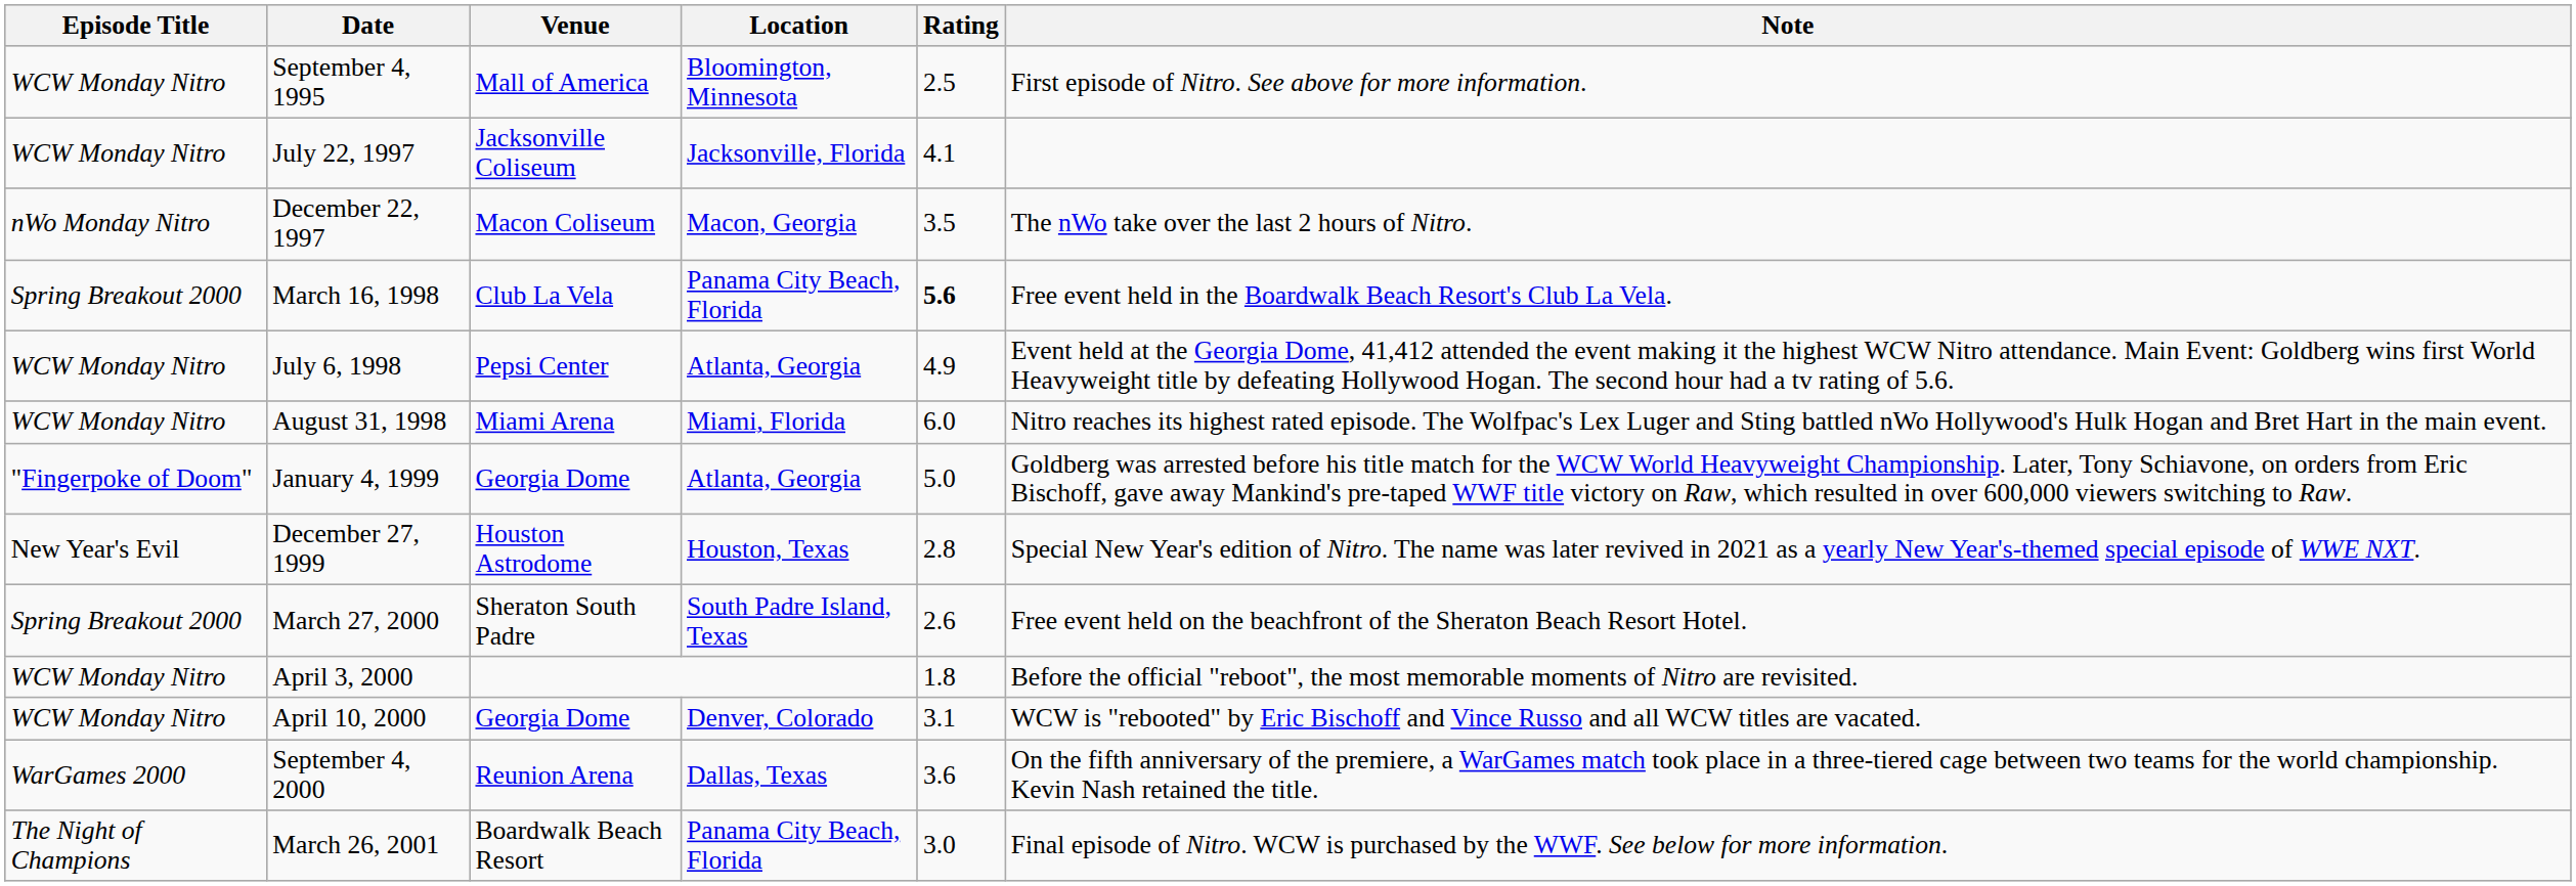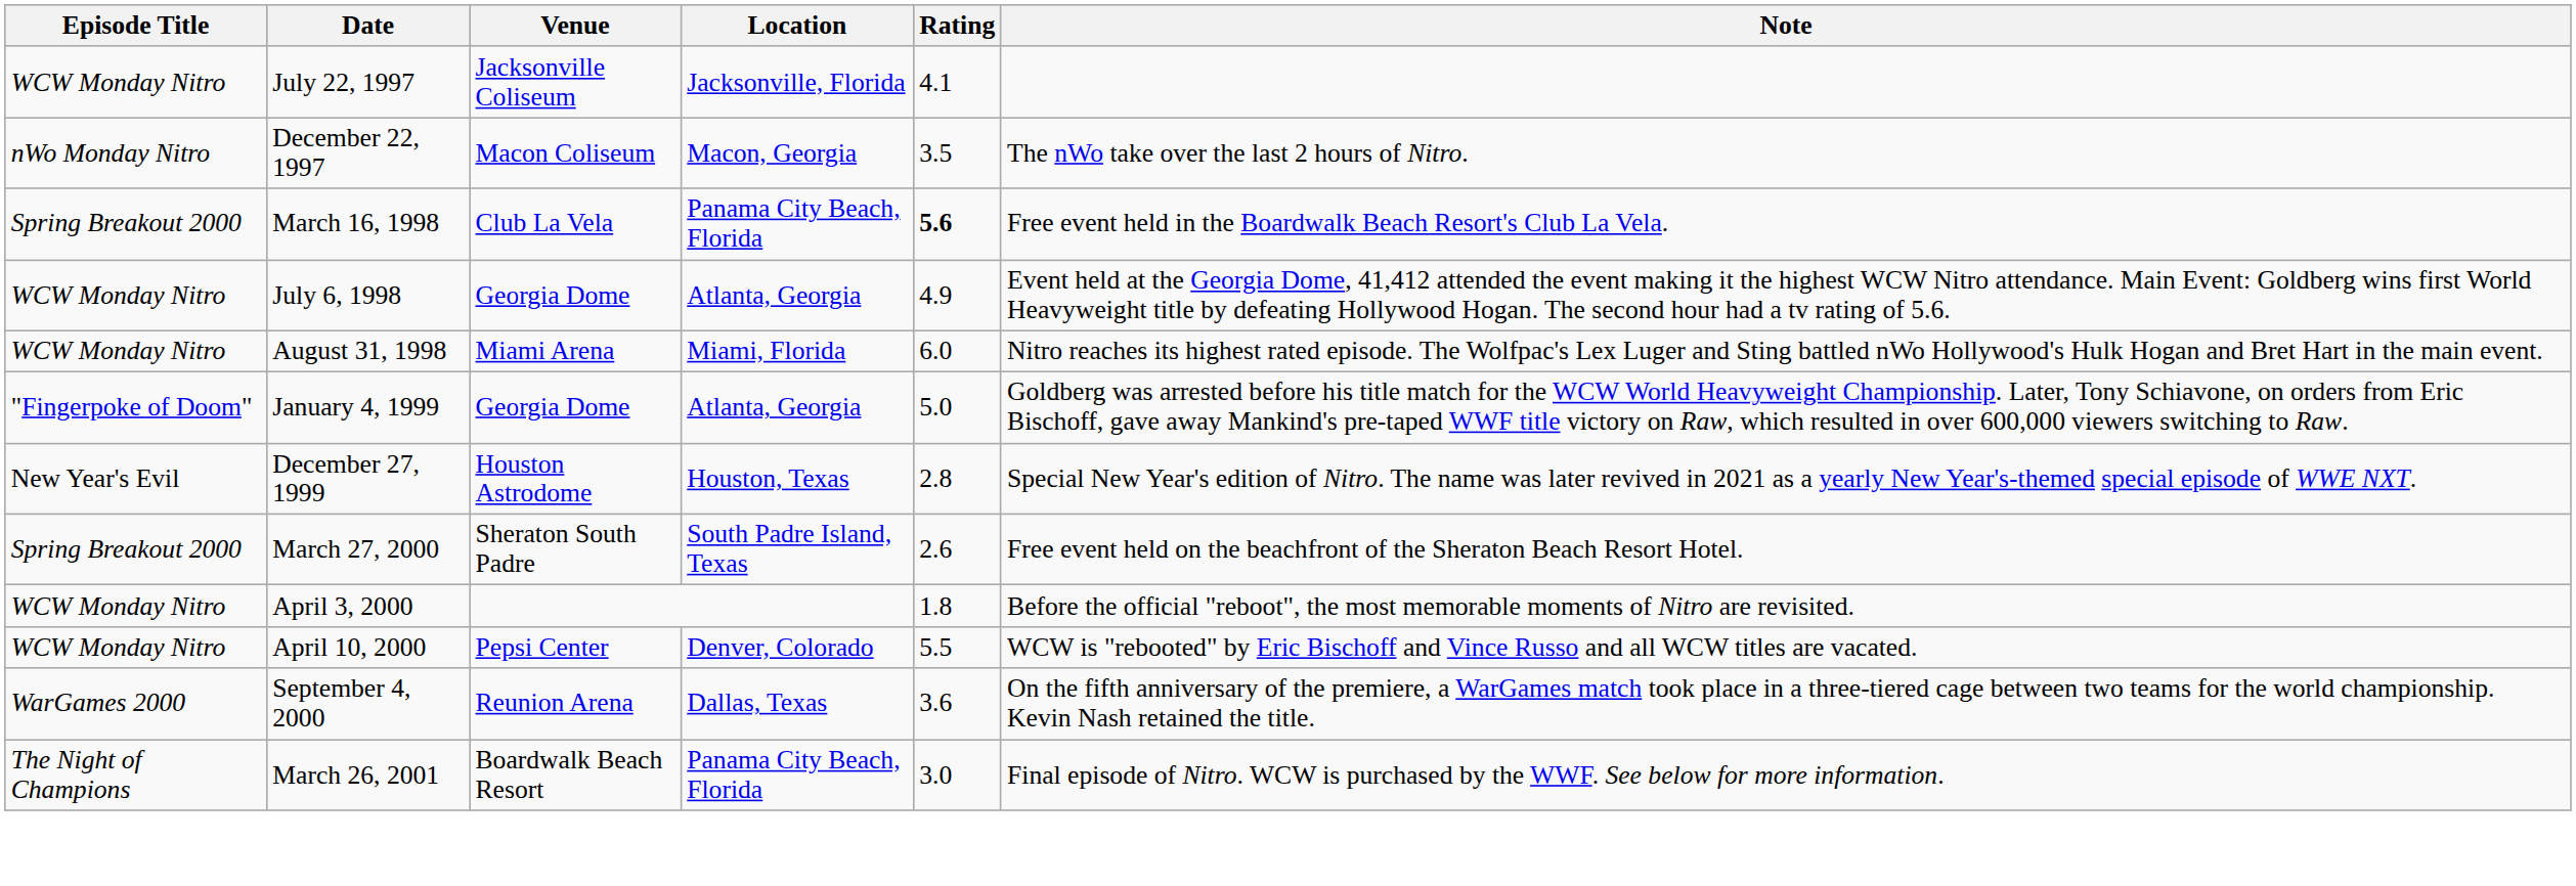 <table class="wikitable sortable" font-size="85%">
 <tr>
 <th>Episode Title</th>
 <th>Date</th>
 <th>Venue</th>
 <th>Location</th>
 <th>Rating</th>
 <th>Note</th>
-</tr>
-<tr>
-<td><em>WCW Monday Nitro</em></td>
-<td>September 4, 1995</td>
-<td><a href='#'>Mall of America</a></td>
-<td><a href='#'>Bloomington, Minnesota</a></td>
-<td>2.5</td>
-<td>First episode of <em>Nitro</em>. <em>See above for more information</em>.</td>
 </tr>
 <tr>
 <td><em>WCW Monday Nitro</em></td>
 <td>July 22, 1997</td>
 <td><a href='#'>Jacksonville Coliseum</a></td>
 <td><a href='#'>Jacksonville, Florida</a></td>
 <td>4.1</td>
 <td></td>
 </tr>
 <tr>
 <td><em>nWo Monday Nitro</em></td>
 <td>December 22, 1997</td>
 <td><a href='#'>Macon Coliseum</a></td>
 <td><a href='#'>Macon, Georgia</a></td>
 <td>3.5</td>
 <td>The <a href='#'>nWo</a> take over the last 2 hours of <em>Nitro</em>.</td>
 </tr>
 <tr>
 <td><em>Spring Breakout 2000</em></td>
 <td>March 16, 1998</td>
 <td><a href='#'>Club La Vela</a></td>
 <td><a href='#'>Panama City Beach, Florida</a></td>
 <td><strong>5.6</strong></td>
 <td>Free event held in the <a href='#'>Boardwalk Beach Resort's Club La Vela</a>.</td>
 </tr>
 <tr>
 <td><em>WCW Monday Nitro</em></td>
 <td>July 6, 1998</td>
-<td><a href='#'>Pepsi Center</a></td>
+<td><a href='#'>Georgia Dome</a></td>
 <td><a href='#'>Atlanta, Georgia</a></td>
 <td>4.9</td>
 <td>Event held at the <a href='#'>Georgia Dome</a>, 41,412 attended the event making it the highest WCW Nitro attendance. Main Event: Goldberg wins first World Heavyweight title by defeating Hollywood Hogan. The second hour had a tv rating of 5.6.</td>
 </tr>
 <tr>
 <td><em>WCW Monday Nitro</em></td>
 <td style="white-space:nowrap;">August 31, 1998</td>
 <td><a href='#'>Miami Arena</a></td>
 <td><a href='#'>Miami, Florida</a></td>
 <td>6.0</td>
 <td>Nitro reaches its highest rated episode. The Wolfpac's Lex Luger and Sting battled nWo Hollywood's Hulk Hogan and Bret Hart in the main event.</td>
 </tr>
 <tr>
 <td style="white-space:nowrap;">"<a href='#'>Fingerpoke of Doom</a>"</td>
 <td>January 4, 1999</td>
 <td><a href='#'>Georgia Dome</a></td>
 <td><a href='#'>Atlanta, Georgia</a></td>
 <td>5.0</td>
 <td>Goldberg was arrested before his title match for the <a href='#'>WCW World Heavyweight Championship</a>. Later, Tony Schiavone, on orders from Eric Bischoff, gave away Mankind's pre-taped <a href='#'>WWF title</a> victory on <em>Raw</em>, which resulted in over 600,000 viewers switching to <em>Raw</em>.</td>
 </tr>
 <tr>
 <td>New Year's Evil</td>
 <td>December 27, 1999</td>
 <td><a href='#'>Houston Astrodome</a></td>
 <td><a href='#'>Houston, Texas</a></td>
 <td>2.8</td>
 <td>Special New Year's edition of <em>Nitro</em>. The name was later revived in 2021 as a <a href='#'>yearly New Year's-themed</a> <a href='#'>special episode</a> of <em><a href='#'>WWE NXT</a></em>.</td>
 </tr>
 <tr>
 <td><em>Spring Breakout 2000</em></td>
 <td>March 27, 2000</td>
 <td>Sheraton South Padre</td>
 <td><a href='#'>South Padre Island, Texas</a></td>
 <td>2.6</td>
 <td>Free event held on the beachfront of the Sheraton Beach Resort Hotel.</td>
 </tr>
 <tr>
 <td><em>WCW Monday Nitro</em></td>
 <td>April 3, 2000</td>
 <td colspan="2"></td>
 <td>1.8</td>
 <td>Before the official "reboot", the most memorable moments of <em>Nitro</em> are revisited.</td>
 </tr>
 <tr>
 <td><em>WCW Monday Nitro</em></td>
 <td>April 10, 2000</td>
-<td><a href='#'>Georgia Dome</a></td>
+<td><a href='#'>Pepsi Center</a></td>
 <td><a href='#'>Denver, Colorado</a></td>
-<td>3.1</td>
+<td>5.5</td>
 <td>WCW is "rebooted" by <a href='#'>Eric Bischoff</a> and <a href='#'>Vince Russo</a> and all WCW titles are vacated.</td>
 </tr>
 <tr>
 <td><em>WarGames 2000</em></td>
 <td>September 4, 2000</td>
 <td><a href='#'>Reunion Arena</a></td>
 <td><a href='#'>Dallas, Texas</a></td>
 <td>3.6</td>
 <td>On the fifth anniversary of the premiere, a <a href='#'>WarGames match</a> took place in a three-tiered cage between two teams for the world championship. Kevin Nash retained the title.</td>
 </tr>
 <tr>
 <td><em>The Night of Champions</em></td>
 <td>March 26, 2001</td>
 <td>Boardwalk Beach Resort</td>
 <td><a href='#'>Panama City Beach, Florida</a></td>
 <td>3.0</td>
 <td>Final episode of <em>Nitro</em>. WCW is purchased by the <a href='#'>WWF</a>. <em>See below for more information</em>.</td>
 </tr>
 </table>
